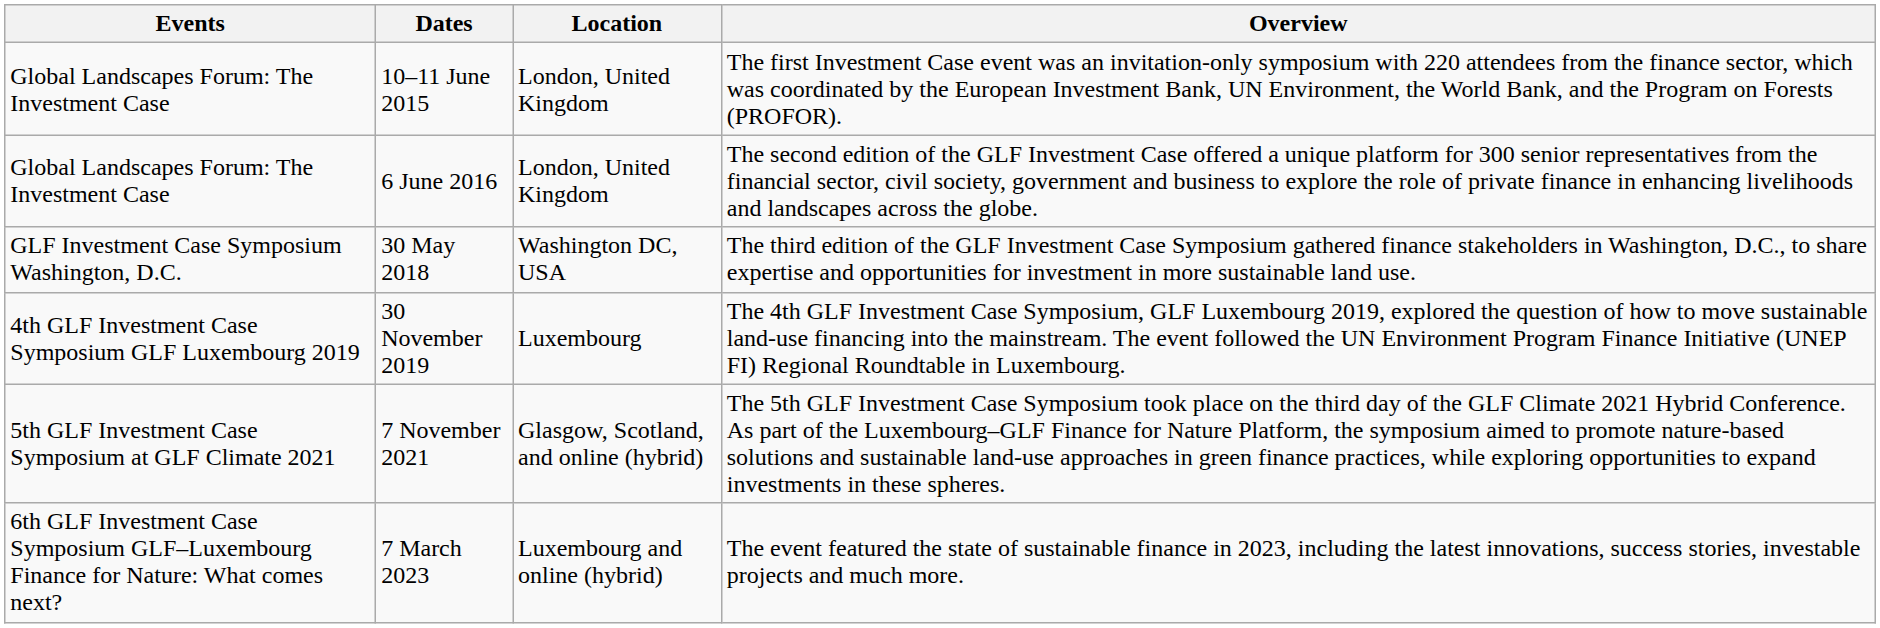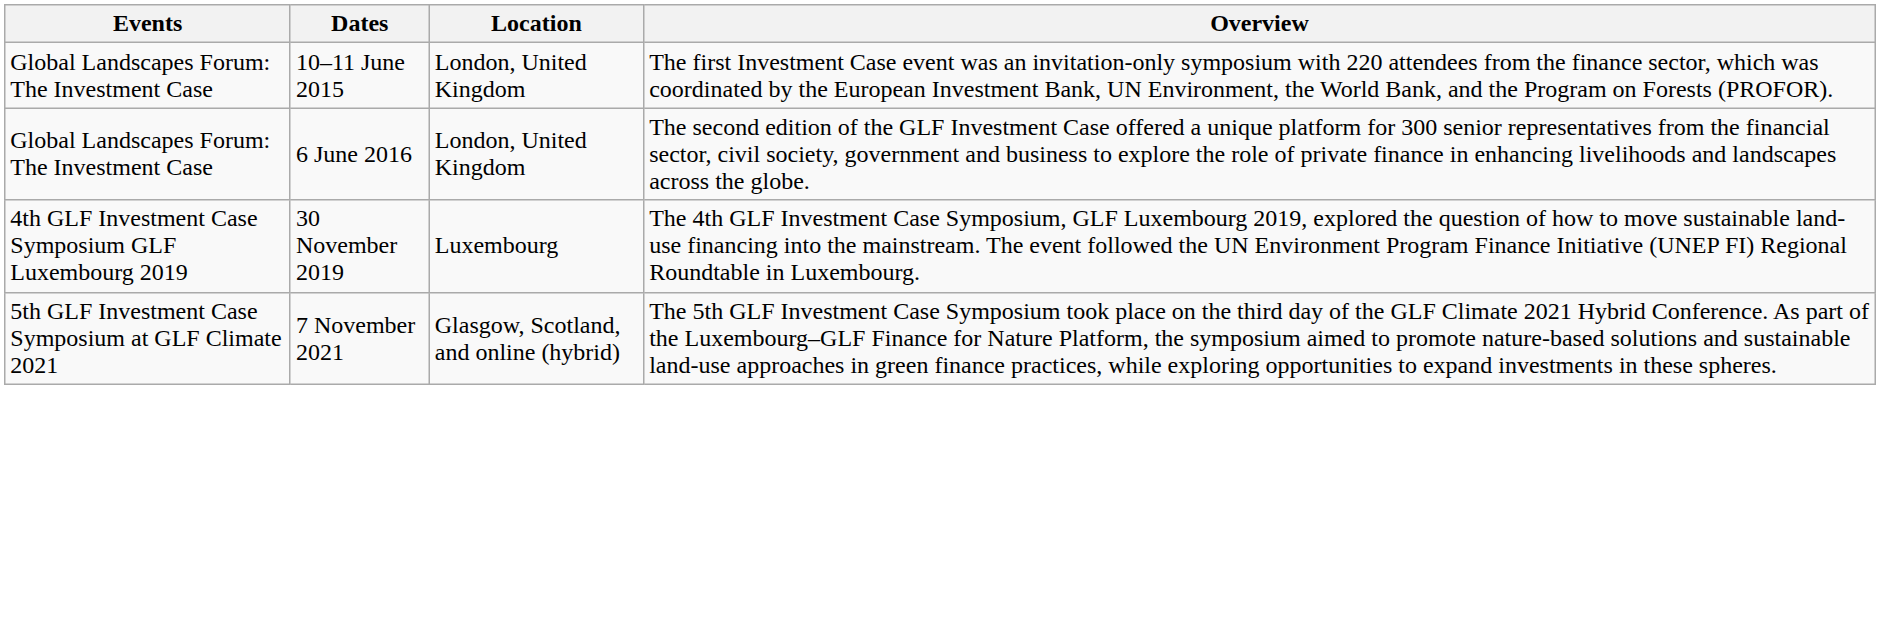 <table class="wikitable">
 <tr>
 <th>Events</th>
 <th>Dates</th>
 <th>Location</th>
 <th>Overview</th>
 </tr>
 <tr>
 <td>Global Landscapes Forum: The Investment Case</td>
 <td>10–11 June 2015</td>
 <td>London, United Kingdom</td>
 <td>The first Investment Case event was an invitation-only symposium with 220 attendees from the finance sector, which was coordinated by the European Investment Bank, UN Environment, the World Bank, and the Program on Forests (PROFOR).</td>
 </tr>
 <tr>
 <td>Global Landscapes Forum: The Investment Case</td>
 <td>6 June 2016</td>
 <td>London, United Kingdom</td>
 <td>The second edition of the GLF Investment Case offered a unique platform for 300 senior representatives from the financial sector, civil society, government and business to explore the role of private finance in enhancing livelihoods and landscapes across the globe.</td>
 </tr>
 <tr>
-<td>GLF Investment Case Symposium Washington, D.C.</td>
-<td>30 May 2018</td>
-<td>Washington DC, USA</td>
-<td>The third edition of the GLF Investment Case Symposium gathered finance stakeholders in Washington, D.C., to share expertise and opportunities for investment in more sustainable land use.</td>
-</tr>
-<tr>
 <td>4th GLF Investment Case Symposium GLF Luxembourg 2019</td>
 <td>30 November 2019</td>
 <td>Luxembourg</td>
 <td>The 4th GLF Investment Case Symposium, GLF Luxembourg 2019, explored the question of how to move sustainable land-use financing into the mainstream. The event followed the UN Environment Program Finance Initiative (UNEP FI) Regional Roundtable in Luxembourg.</td>
 </tr>
 <tr>
 <td>5th GLF Investment Case Symposium at GLF Climate 2021</td>
 <td>7 November 2021</td>
 <td>Glasgow, Scotland, and online (hybrid)</td>
 <td>The 5th GLF Investment Case Symposium took place on the third day of the GLF Climate 2021 Hybrid Conference. As part of the Luxembourg–GLF Finance for Nature Platform, the symposium aimed to promote nature-based solutions and sustainable land-use approaches in green finance practices, while exploring opportunities to expand investments in these spheres.</td>
 </tr>
-<tr>
-<td>6th GLF Investment Case Symposium GLF–Luxembourg Finance for Nature: What comes next?</td>
-<td>7 March 2023</td>
-<td>Luxembourg and online (hybrid)</td>
-<td>The event featured the state of sustainable finance in 2023, including the latest innovations, success stories, investable projects and much more.</td>
-</tr>
 </table>
